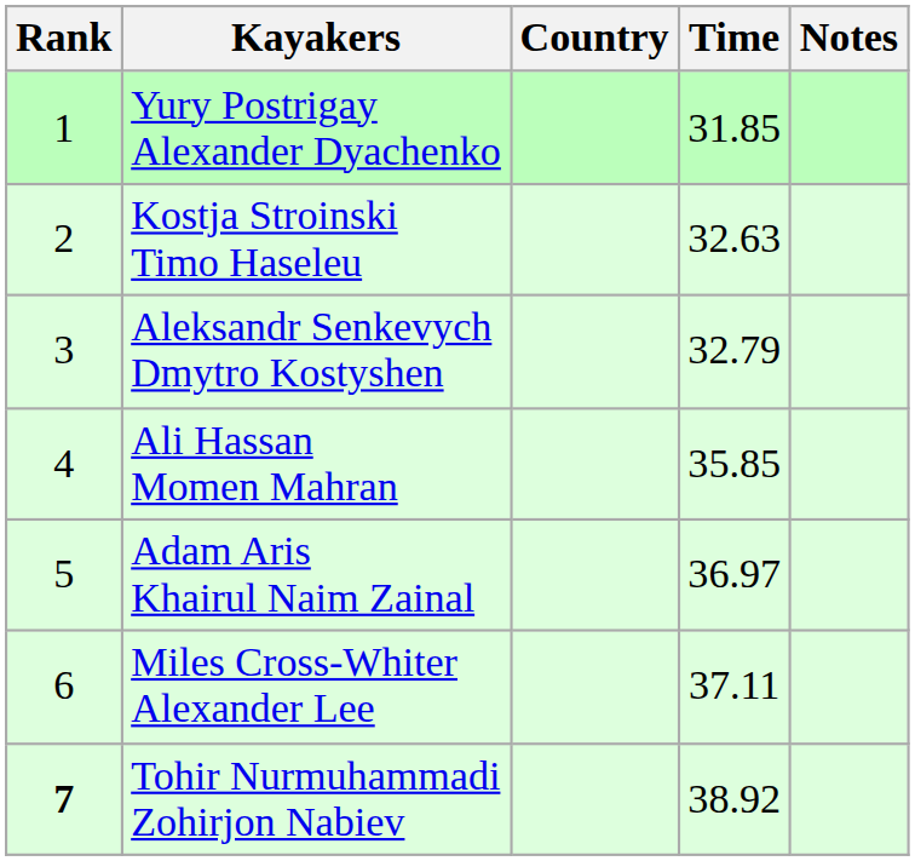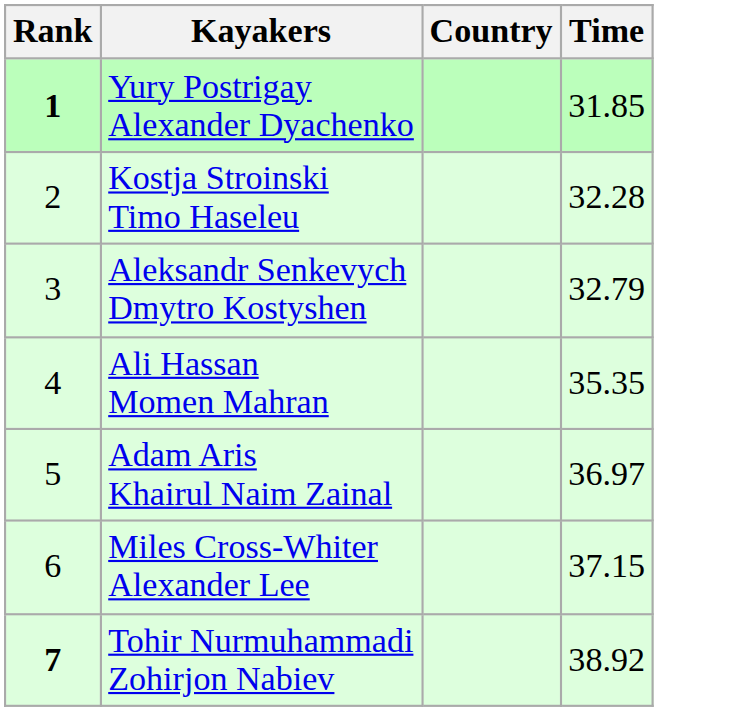 <table class="wikitable" style="text-align:center">
 <tr>
 <th>Rank</th>
 <th>Kayakers</th>
 <th>Country</th>
 <th>Time</th>
-<th>Notes</th>
 </tr>
 <tr bgcolor=bbffbb>
-<td>1</td>
+<td><strong>1</strong></td>
 <td align="left"><a href='#'>Yury Postrigay</a><br><a href='#'>Alexander Dyachenko</a></td>
 <td align="left"></td>
 <td>31.85</td>
-<td></td>
 </tr>
 <tr bgcolor=ddffdd>
 <td>2</td>
 <td align="left"><a href='#'>Kostja Stroinski</a><br><a href='#'>Timo Haseleu</a></td>
 <td align="left"></td>
-<td>32.63</td>
-<td></td>
+<td>32.28</td>
 </tr>
 <tr bgcolor=ddffdd>
 <td>3</td>
 <td align="left"><a href='#'>Aleksandr Senkevych</a><br><a href='#'>Dmytro Kostyshen</a></td>
 <td align="left"></td>
 <td>32.79</td>
-<td></td>
 </tr>
 <tr bgcolor=ddffdd>
 <td>4</td>
 <td align="left"><a href='#'>Ali Hassan</a><br><a href='#'>Momen Mahran</a></td>
 <td align="left"></td>
-<td>35.85</td>
-<td></td>
+<td>35.35</td>
 </tr>
 <tr bgcolor=ddffdd>
 <td>5</td>
 <td align="left"><a href='#'>Adam Aris</a><br><a href='#'>Khairul Naim Zainal</a></td>
 <td align="left"></td>
 <td>36.97</td>
-<td></td>
 </tr>
 <tr bgcolor=ddffdd>
 <td>6</td>
 <td align="left"><a href='#'>Miles Cross-Whiter</a><br><a href='#'>Alexander Lee</a></td>
 <td align="left"></td>
-<td>37.11</td>
-<td></td>
+<td>37.15</td>
 </tr>
 <tr bgcolor=ddffdd>
 <td><strong>7</strong></td>
 <td align="left"><a href='#'>Tohir Nurmuhammadi</a><br><a href='#'>Zohirjon Nabiev</a></td>
 <td align="left"></td>
 <td>38.92</td>
-<td></td>
 </tr>
 </table>
